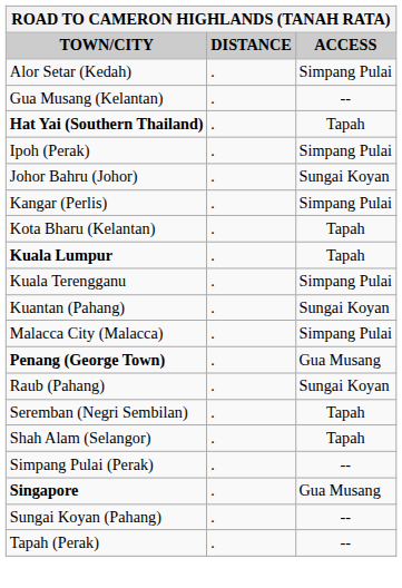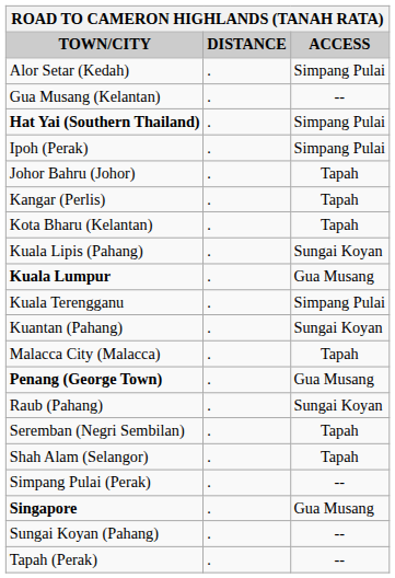 <table class="wikitable collapsible" cellpadding="2" style="float: right; width: auto; font-size: 90%; margin-left: 1.5em;">
 <tr>
 <th colspan=3>ROAD TO CAMERON HIGHLANDS (TANAH RATA)</th>
 </tr>
 <tr align="center" style="background:#ccc;">
 <td><strong>TOWN/CITY</strong></td>
 <td><strong>DISTANCE</strong></td>
 <td><strong>ACCESS</strong></td>
 </tr>
 <tr>
 <td>Alor Setar (Kedah)</td>
 <td>.</td>
 <td>Simpang Pulai</td>
 </tr>
 <tr>
 <td>Gua Musang (Kelantan)</td>
 <td>.</td>
 <td align=center>--</td>
 </tr>
 <tr>
 <td><strong>Hat Yai (Southern Thailand)</strong></td>
 <td>.</td>
-<td align=center>Tapah</td>
+<td>Simpang Pulai</td>
 </tr>
 <tr>
 <td>Ipoh (Perak)</td>
 <td>.</td>
 <td>Simpang Pulai</td>
 </tr>
 <tr>
 <td>Johor Bahru (Johor)</td>
 <td>.</td>
-<td>Sungai Koyan</td>
+<td align=center>Tapah</td>
 </tr>
 <tr>
 <td>Kangar (Perlis)</td>
 <td>.</td>
-<td>Simpang Pulai</td>
+<td align=center>Tapah</td>
 </tr>
 <tr>
 <td>Kota Bharu (Kelantan)</td>
 <td>.</td>
 <td align=center>Tapah</td>
 </tr>
 <tr>
+<td>Kuala Lipis (Pahang)</td>
+<td>.</td>
+<td>Sungai Koyan</td>
+</tr>
+<tr>
 <td><strong>Kuala Lumpur</strong></td>
 <td>.</td>
-<td align=center>Tapah</td>
+<td>Gua Musang</td>
 </tr>
 <tr>
 <td>Kuala Terengganu</td>
 <td>.</td>
 <td>Simpang Pulai</td>
 </tr>
 <tr>
 <td>Kuantan (Pahang)</td>
 <td>.</td>
 <td>Sungai Koyan</td>
 </tr>
 <tr>
 <td>Malacca City (Malacca)</td>
 <td>.</td>
-<td>Simpang Pulai</td>
+<td align=center>Tapah</td>
 </tr>
 <tr>
 <td><strong>Penang (George Town)</strong></td>
 <td>.</td>
 <td>Gua Musang</td>
 </tr>
 <tr>
 <td>Raub (Pahang)</td>
 <td>.</td>
 <td>Sungai Koyan</td>
 </tr>
 <tr>
 <td>Seremban (Negri Sembilan)</td>
 <td>.</td>
 <td align=center>Tapah</td>
 </tr>
 <tr>
 <td>Shah Alam (Selangor)</td>
 <td>.</td>
 <td align=center>Tapah</td>
 </tr>
 <tr>
 <td>Simpang Pulai (Perak)</td>
 <td>.</td>
 <td align=center>--</td>
 </tr>
 <tr>
 <td><strong>Singapore</strong></td>
 <td>.</td>
 <td>Gua Musang</td>
 </tr>
 <tr>
 <td>Sungai Koyan (Pahang)</td>
 <td>.</td>
 <td align=center>--</td>
 </tr>
 <tr>
 <td>Tapah (Perak)</td>
 <td>.</td>
 <td align=center>--</td>
 </tr>
 </table>
